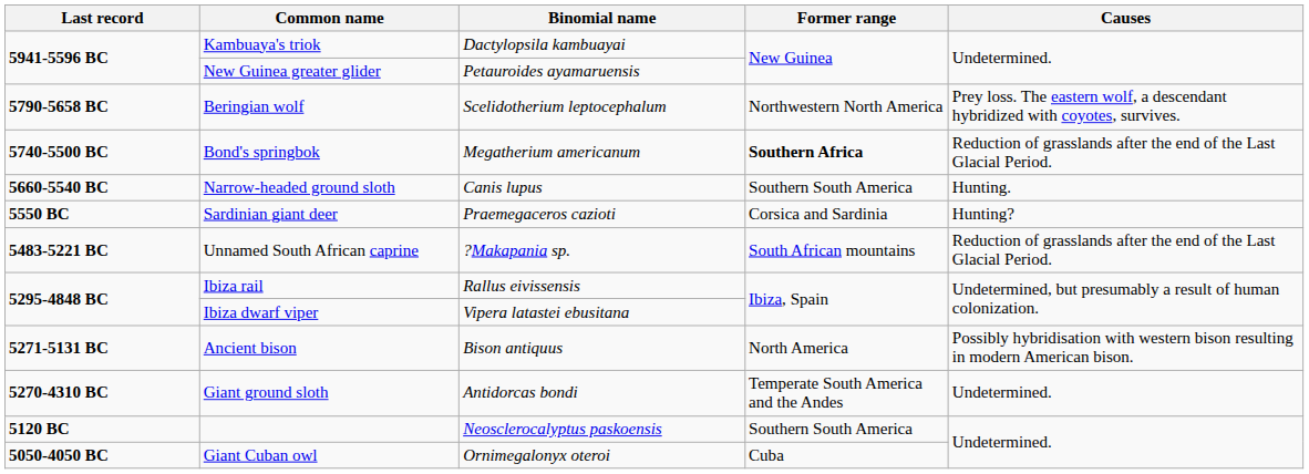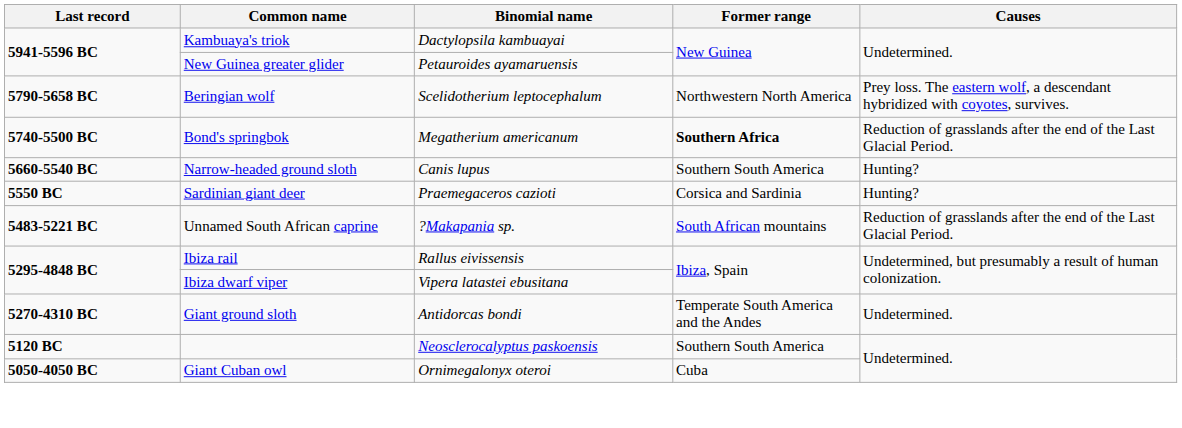 <table class="wikitable sortable">
 <tr>
 <th style="width:15%;">Last record</th>
 <th style="width:20%;">Common name</th>
 <th style="width:22%;">Binomial name</th>
 <th>Former range</th>
 <th>Causes</th>
 </tr>
 <tr>
 <td rowspan="2"><strong>5941-5596 BC</strong></td>
 <td><a href='#'>Kambuaya's triok</a></td>
 <td><em>Dactylopsila kambuayai</em></td>
 <td rowspan="2"><a href='#'>New Guinea</a></td>
 <td rowspan="2">Undetermined.</td>
 </tr>
 <tr>
 <td><a href='#'>New Guinea greater glider</a></td>
 <td><em>Petauroides ayamaruensis</em></td>
 </tr>
 <tr>
 <td><strong>5790-5658 BC</strong></td>
 <td><a href='#'>Beringian wolf</a></td>
 <td><em>Scelidotherium leptocephalum</em></td>
 <td>Northwestern North America</td>
 <td>Prey loss. The <a href='#'>eastern wolf</a>, a descendant hybridized with <a href='#'>coyotes</a>, survives.</td>
 </tr>
 <tr>
 <td><strong>5740-5500 BC</strong></td>
 <td><a href='#'>Bond's springbok</a></td>
 <td><em>Megatherium americanum</em></td>
 <td><strong>Southern Africa</strong></td>
 <td>Reduction of grasslands after the end of the Last Glacial Period.</td>
 </tr>
 <tr>
 <td><strong>5660-5540 BC</strong></td>
 <td><a href='#'>Narrow-headed ground sloth</a></td>
 <td><em>Canis lupus</em></td>
 <td>Southern South America</td>
-<td>Hunting.</td>
+<td>Hunting?</td>
 </tr>
 <tr>
 <td><strong>5550 BC</strong></td>
 <td><a href='#'>Sardinian giant deer</a></td>
 <td><em>Praemegaceros cazioti</em></td>
 <td>Corsica and Sardinia</td>
 <td>Hunting?</td>
 </tr>
 <tr>
 <td><strong>5483-5221 BC</strong></td>
 <td>Unnamed South African <a href='#'>caprine</a></td>
 <td><em>?<a href='#'>Makapania</a> sp.</em></td>
 <td><a href='#'>South African</a> mountains</td>
 <td>Reduction of grasslands after the end of the Last Glacial Period.</td>
 </tr>
 <tr>
 <td rowspan="2"><strong>5295-4848 BC</strong></td>
 <td><a href='#'>Ibiza rail</a></td>
 <td><em>Rallus eivissensis</em></td>
 <td rowspan="2"><a href='#'>Ibiza</a>, Spain</td>
 <td rowspan="2">Undetermined, but presumably a result of human colonization.</td>
 </tr>
 <tr>
 <td><a href='#'>Ibiza dwarf viper</a></td>
 <td><em>Vipera latastei ebusitana</em></td>
 </tr>
 <tr>
-<td><strong>5271-5131 BC</strong></td>
-<td><a href='#'>Ancient bison</a></td>
-<td><em>Bison antiquus</em></td>
-<td>North America</td>
-<td>Possibly hybridisation with western bison resulting in modern American bison.</td>
-</tr>
-<tr>
 <td><strong>5270-4310 BC</strong></td>
 <td><a href='#'>Giant ground sloth</a></td>
 <td><em>Antidorcas bondi</em></td>
 <td>Temperate South America and the Andes</td>
 <td>Undetermined.</td>
 </tr>
 <tr>
 <td><strong>5120 BC</strong></td>
 <td></td>
 <td><em><a href='#'>Neosclerocalyptus paskoensis</a></em></td>
 <td>Southern South America</td>
 <td rowspan="2">Undetermined.</td>
 </tr>
 <tr>
 <td><strong>5050-4050 BC</strong></td>
 <td><a href='#'>Giant Cuban owl</a></td>
 <td><em>Ornimegalonyx oteroi</em></td>
 <td>Cuba</td>
 </tr>
 </table>
